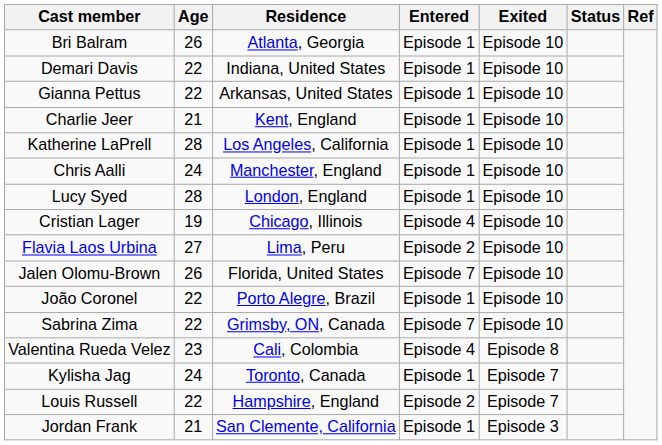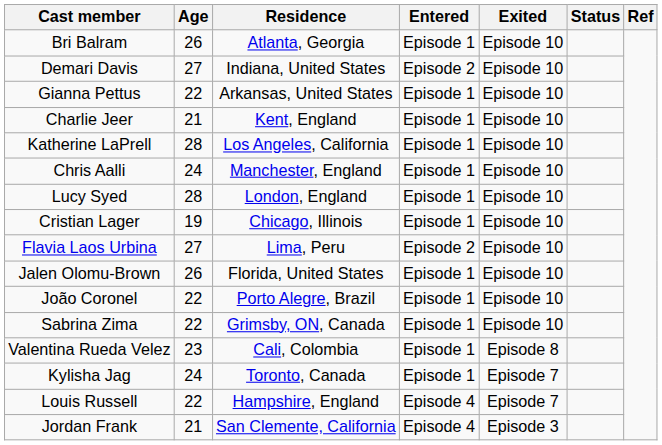 <table class="wikitable sortable" style="text-align:center;">
 <tr>
 <th scope="col">Cast member</th>
 <th scope="col">Age</th>
 <th scope="col">Residence</th>
 <th scope="col">Entered</th>
 <th scope="col">Exited</th>
 <th scope="col">Status</th>
 <th scope="col">Ref</th>
 </tr>
 <tr>
 <td>Bri Balram</td>
 <td>26</td>
 <td><a href='#'>Atlanta</a>, Georgia</td>
 <td>Episode 1</td>
 <td>Episode 10</td>
 <td></td>
 <td rowspan="16"></td>
 </tr>
 <tr>
 <td>Demari Davis</td>
-<td>22</td>
+<td>27</td>
 <td>Indiana, United States</td>
-<td>Episode 1</td>
+<td>Episode 2</td>
 <td>Episode 10</td>
 <td></td>
 </tr>
 <tr>
 <td>Gianna Pettus</td>
 <td>22</td>
 <td>Arkansas, United States</td>
 <td>Episode 1</td>
 <td>Episode 10</td>
 <td></td>
 </tr>
 <tr>
 <td>Charlie Jeer</td>
 <td>21</td>
 <td><a href='#'>Kent</a>, England</td>
 <td>Episode 1</td>
 <td>Episode 10</td>
 <td></td>
 </tr>
 <tr>
 <td>Katherine LaPrell</td>
 <td>28</td>
 <td><a href='#'>Los Angeles</a>, California</td>
 <td>Episode 1</td>
 <td>Episode 10</td>
 <td></td>
 </tr>
 <tr>
 <td>Chris Aalli</td>
 <td>24</td>
 <td><a href='#'>Manchester</a>, England</td>
 <td>Episode 1</td>
 <td>Episode 10</td>
 <td></td>
 </tr>
 <tr>
 <td>Lucy Syed</td>
 <td>28</td>
 <td><a href='#'>London</a>, England</td>
 <td>Episode 1</td>
 <td>Episode 10</td>
 <td></td>
 </tr>
 <tr>
 <td>Cristian Lager</td>
 <td>19</td>
 <td><a href='#'>Chicago</a>, Illinois</td>
-<td>Episode 4</td>
+<td>Episode 1</td>
 <td>Episode 10</td>
 <td></td>
 </tr>
 <tr>
 <td><a href='#'>Flavia Laos Urbina</a></td>
 <td>27</td>
 <td><a href='#'>Lima</a>, Peru</td>
 <td>Episode 2</td>
 <td>Episode 10</td>
 <td></td>
 </tr>
 <tr>
 <td>Jalen Olomu-Brown</td>
 <td>26</td>
 <td>Florida, United States</td>
-<td>Episode 7</td>
+<td>Episode 1</td>
 <td>Episode 10</td>
 <td></td>
 </tr>
 <tr>
 <td>João Coronel</td>
 <td>22</td>
 <td><a href='#'>Porto Alegre</a>, Brazil</td>
 <td>Episode 1</td>
 <td>Episode 10</td>
 <td></td>
 </tr>
 <tr>
 <td>Sabrina Zima</td>
 <td>22</td>
 <td><a href='#'>Grimsby, ON</a>, Canada</td>
-<td>Episode 7</td>
+<td>Episode 1</td>
 <td>Episode 10</td>
 <td></td>
 </tr>
 <tr>
 <td>Valentina Rueda Velez</td>
 <td>23</td>
 <td><a href='#'>Cali</a>, Colombia</td>
-<td>Episode 4</td>
+<td>Episode 1</td>
 <td>Episode 8</td>
 <td></td>
 </tr>
 <tr>
 <td>Kylisha Jag</td>
 <td>24</td>
 <td><a href='#'>Toronto</a>, Canada</td>
 <td>Episode 1</td>
 <td>Episode 7</td>
 <td></td>
 </tr>
 <tr>
 <td>Louis Russell</td>
 <td>22</td>
 <td><a href='#'>Hampshire</a>, England</td>
-<td>Episode 2</td>
+<td>Episode 4</td>
 <td>Episode 7</td>
 <td></td>
 </tr>
 <tr>
 <td>Jordan Frank</td>
 <td>21</td>
 <td><a href='#'>San Clemente, California</a></td>
-<td>Episode 1</td>
+<td>Episode 4</td>
 <td>Episode 3</td>
 <td></td>
 </tr>
 </table>
